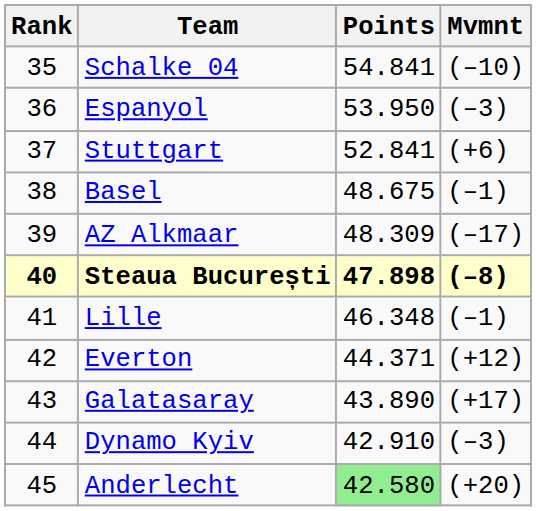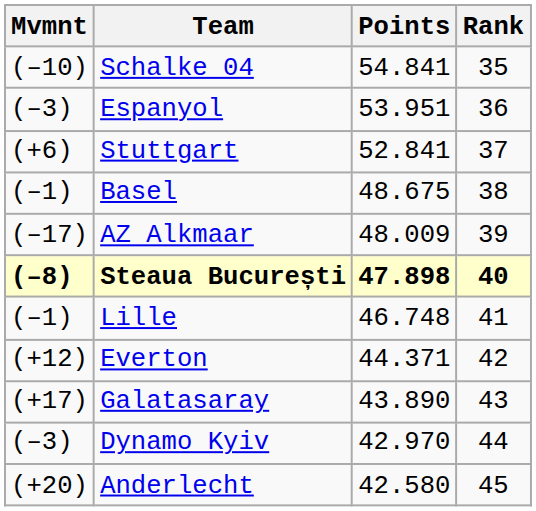 <table class="wikitable" style="text-align: center;">
 <tr>
-<th>Rank</th>
+<th>Mvmnt</th>
 <th>Team</th>
 <th>Points</th>
-<th>Mvmnt</th>
+<th>Rank</th>
 </tr>
 <tr>
-<td>35</td>
+<td align=left> (–10)</td>
 <td align=left> <a href='#'>Schalke 04</a></td>
 <td align=left>54.841</td>
-<td align=left> (–10)</td>
+<td>35</td>
 </tr>
 <tr>
+<td align=left> (–3)</td>
+<td align=left> <a href='#'>Espanyol</a></td>
+<td align=left>53.951</td>
 <td>36</td>
-<td align=left> <a href='#'>Espanyol</a></td>
-<td align=left>53.950</td>
-<td align=left> (–3)</td>
 </tr>
 <tr>
-<td>37</td>
+<td align=left> (+6)</td>
 <td align=left> <a href='#'>Stuttgart</a></td>
 <td align=left>52.841</td>
-<td align=left> (+6)</td>
+<td>37</td>
 </tr>
 <tr>
-<td>38</td>
+<td align=left> (–1)</td>
 <td align=left> <a href='#'>Basel</a></td>
 <td align=left>48.675</td>
-<td align=left> (–1)</td>
+<td>38</td>
 </tr>
 <tr>
+<td align=left> (–17)</td>
+<td align=left> <a href='#'>AZ Alkmaar</a></td>
+<td align=left>48.009</td>
 <td>39</td>
-<td align=left> <a href='#'>AZ Alkmaar</a></td>
-<td align=left>48.309</td>
-<td align=left> (–17)</td>
 </tr>
 <tr bgcolor="ffffcc">
-<td><strong>40</strong></td>
+<td align=left> <strong>(–8)</strong></td>
 <td align=left> <strong>Steaua București</strong></td>
 <td align=left><strong>47.898</strong></td>
-<td align=left> <strong>(–8)</strong></td>
+<td><strong>40</strong></td>
 </tr>
 <tr>
+<td align=left> (–1)</td>
+<td align=left> <a href='#'>Lille</a></td>
+<td align=left>46.748</td>
 <td>41</td>
-<td align=left> <a href='#'>Lille</a></td>
-<td align=left>46.348</td>
-<td align=left> (–1)</td>
 </tr>
 <tr>
-<td>42</td>
+<td align=left> (+12)</td>
 <td align=left> <a href='#'>Everton</a></td>
 <td align=left>44.371</td>
-<td align=left> (+12)</td>
+<td>42</td>
 </tr>
 <tr>
-<td>43</td>
+<td align=left> (+17)</td>
 <td align=left> <a href='#'>Galatasaray</a></td>
 <td align=left>43.890</td>
-<td align=left> (+17)</td>
+<td>43</td>
 </tr>
 <tr>
+<td align=left> (–3)</td>
+<td align=left> <a href='#'>Dynamo Kyiv</a></td>
+<td align=left>42.970</td>
 <td>44</td>
-<td align=left> <a href='#'>Dynamo Kyiv</a></td>
-<td align=left>42.910</td>
-<td align=left> (–3)</td>
 </tr>
 <tr>
+<td align=left> (+20)</td>
+<td align=left> <a href='#'>Anderlecht</a></td>
+<td align=left>42.580</td>
 <td>45</td>
-<td align=left> <a href='#'>Anderlecht</a></td>
-<td align=left style="background: lightgreen;">42.580</td>
-<td align=left> (+20)</td>
 </tr>
 </table>
